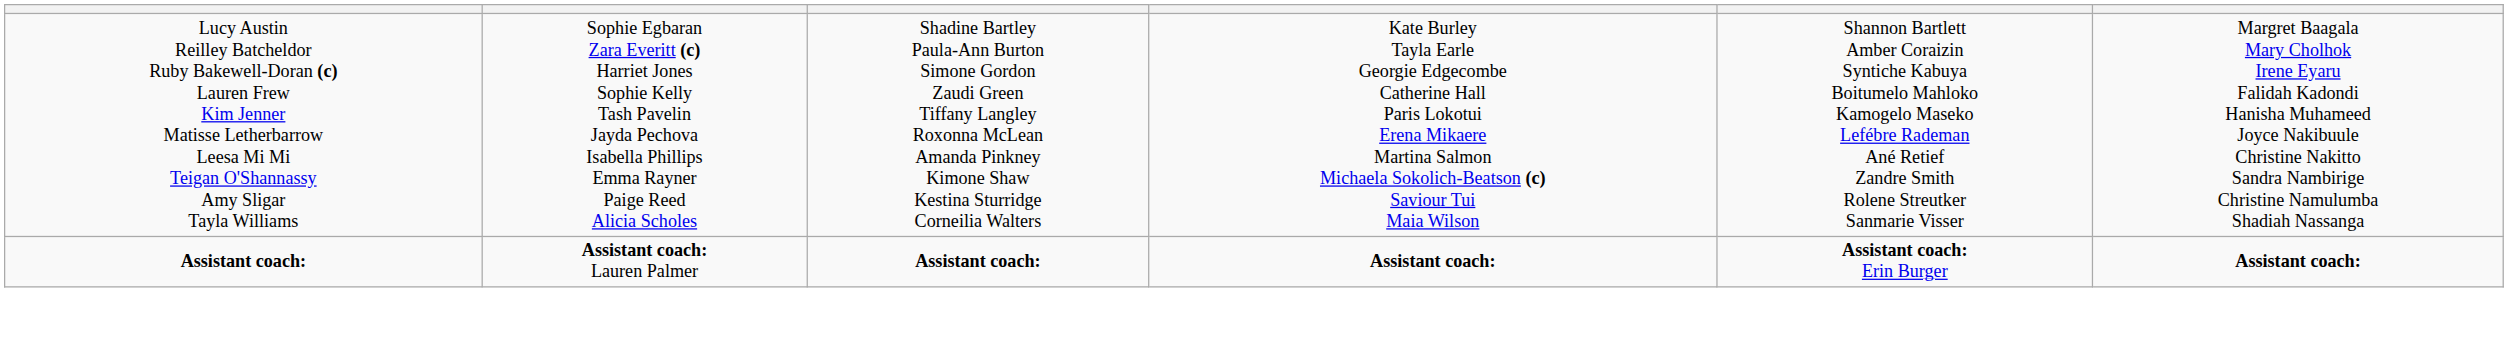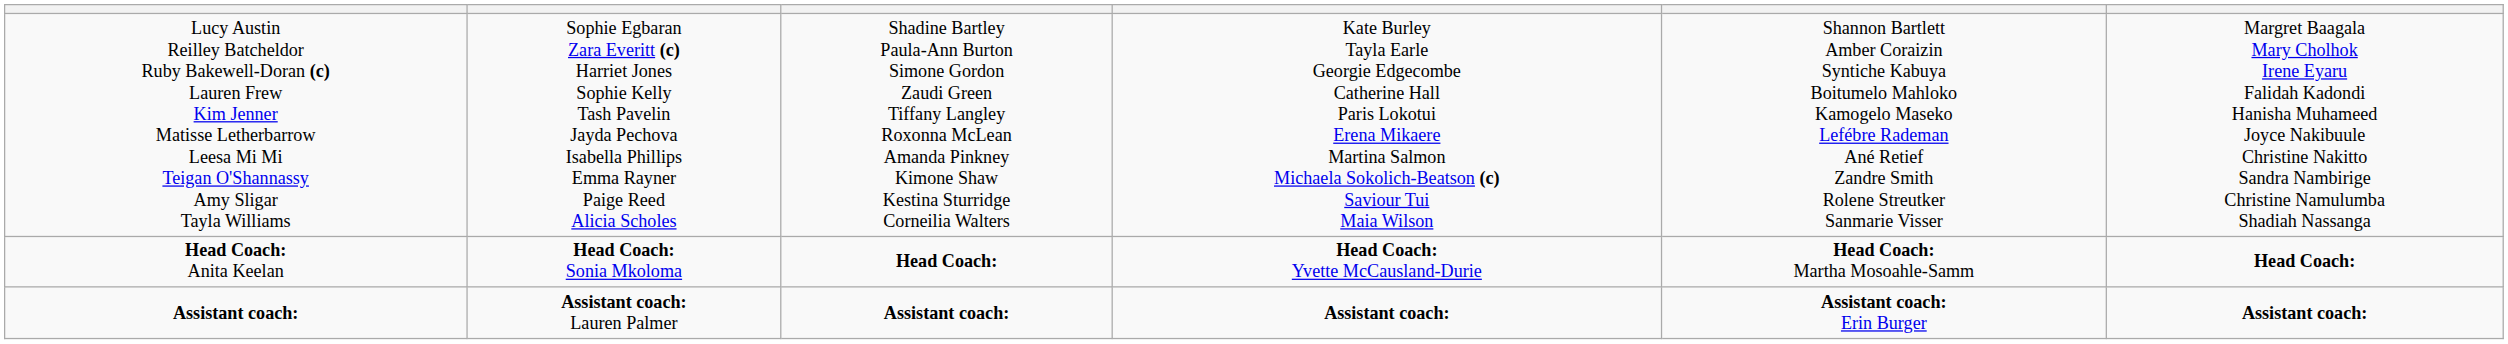 <table class=wikitable width=100% style="text-align:center; font-size:90%">
 <tr>
 <th></th>
 <th></th>
 <th></th>
 <th></th>
 <th></th>
 <th></th>
 </tr>
 <tr valign=top>
 <td>Lucy Austin<br>Reilley Batcheldor<br>Ruby Bakewell-Doran <strong>(c)</strong><br>Lauren Frew<br><a href='#'>Kim Jenner</a><br>Matisse Letherbarrow<br>Leesa Mi Mi<br><a href='#'>Teigan O'Shannassy</a><br>Amy Sligar<br>Tayla Williams</td>
 <td>Sophie Egbaran<br><a href='#'>Zara Everitt</a> <strong>(c)</strong><br>Harriet Jones<br>Sophie Kelly<br>Tash Pavelin<br>Jayda Pechova<br>Isabella Phillips<br>Emma Rayner<br>Paige Reed <br><a href='#'>Alicia Scholes</a></td>
 <td>Shadine Bartley<br>Paula-Ann Burton<br>Simone Gordon<br>Zaudi Green<br>Tiffany Langley<br>Roxonna McLean<br>Amanda Pinkney<br>Kimone Shaw<br>Kestina Sturridge<br>Corneilia Walters</td>
 <td> Kate Burley<br>Tayla Earle<br>Georgie Edgecombe<br>Catherine Hall<br>Paris Lokotui<br><a href='#'>Erena Mikaere</a><br>Martina Salmon<br><a href='#'>Michaela Sokolich-Beatson</a> <strong>(c)</strong><br><a href='#'>Saviour Tui</a><br><a href='#'>Maia Wilson</a></td>
 <td>Shannon Bartlett<br>Amber Coraizin<br>Syntiche Kabuya<br>Boitumelo Mahloko<br>Kamogelo Maseko<br><a href='#'>Lefébre Rademan</a><br>Ané Retief<br>Zandre Smith<br>Rolene Streutker<br>Sanmarie Visser</td>
 <td>Margret Baagala<br><a href='#'>Mary Cholhok</a><br><a href='#'>Irene Eyaru</a><br>Falidah Kadondi <br>Hanisha Muhameed<br>Joyce Nakibuule<br>Christine Nakitto<br>Sandra Nambirige<br>Christine Namulumba<br>Shadiah Nassanga</td>
 </tr>
 <tr>
+<td> <strong>Head Coach:</strong><br>Anita Keelan</td>
+<td> <strong>Head Coach:</strong><br><a href='#'>Sonia Mkoloma</a></td>
+<td> <strong>Head Coach:</strong><br></td>
+<td> <strong>Head Coach:</strong><br><a href='#'>Yvette McCausland-Durie</a></td>
+<td> <strong>Head Coach:</strong><br>Martha Mosoahle-Samm</td>
+<td> <strong>Head Coach:</strong><br></td>
+</tr>
+<tr>
 <td> <strong>Assistant coach:</strong><br></td>
 <td> <strong>Assistant coach:</strong><br>Lauren Palmer</td>
 <td> <strong>Assistant coach:</strong><br></td>
 <td> <strong>Assistant coach:</strong><br></td>
 <td> <strong>Assistant coach:</strong><br><a href='#'>Erin Burger</a></td>
 <td> <strong>Assistant coach:</strong><br></td>
 </tr>
 </table>
